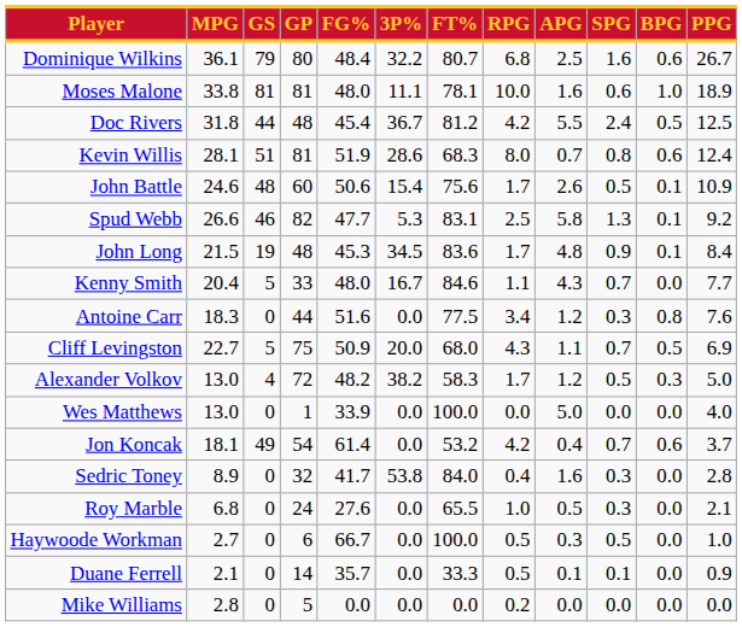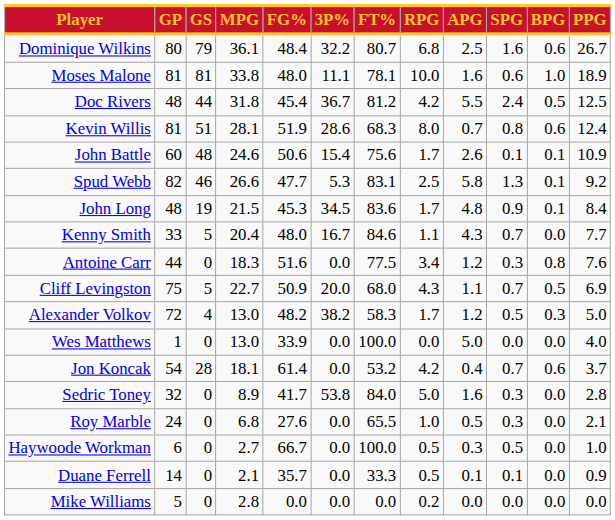 <table class="wikitable sortable" style="text-align:right;">
 <tr>
 <th style="background:#C8102E; color:#FFC72C; border-top:#FFC72C 3px solid; border-bottom:#FFC72C 3px solid;">Player</th>
+<th style="background:#C8102E; color:#FFC72C; border-top:#FFC72C 3px solid; border-bottom:#FFC72C 3px solid;">GP</th>
+<th style="background:#C8102E; color:#FFC72C; border-top:#FFC72C 3px solid; border-bottom:#FFC72C 3px solid;">GS</th>
 <th style="background:#C8102E; color:#FFC72C; border-top:#FFC72C 3px solid; border-bottom:#FFC72C 3px solid;">MPG</th>
-<th style="background:#C8102E; color:#FFC72C; border-top:#FFC72C 3px solid; border-bottom:#FFC72C 3px solid;">GS</th>
-<th style="background:#C8102E; color:#FFC72C; border-top:#FFC72C 3px solid; border-bottom:#FFC72C 3px solid;">GP</th>
 <th style="background:#C8102E; color:#FFC72C; border-top:#FFC72C 3px solid; border-bottom:#FFC72C 3px solid;">FG%</th>
 <th style="background:#C8102E; color:#FFC72C; border-top:#FFC72C 3px solid; border-bottom:#FFC72C 3px solid;">3P%</th>
 <th style="background:#C8102E; color:#FFC72C; border-top:#FFC72C 3px solid; border-bottom:#FFC72C 3px solid;">FT%</th>
 <th style="background:#C8102E; color:#FFC72C; border-top:#FFC72C 3px solid; border-bottom:#FFC72C 3px solid;">RPG</th>
 <th style="background:#C8102E; color:#FFC72C; border-top:#FFC72C 3px solid; border-bottom:#FFC72C 3px solid;">APG</th>
 <th style="background:#C8102E; color:#FFC72C; border-top:#FFC72C 3px solid; border-bottom:#FFC72C 3px solid;">SPG</th>
 <th style="background:#C8102E; color:#FFC72C; border-top:#FFC72C 3px solid; border-bottom:#FFC72C 3px solid;">BPG</th>
 <th style="background:#C8102E; color:#FFC72C; border-top:#FFC72C 3px solid; border-bottom:#FFC72C 3px solid;">PPG</th>
 </tr>
 <tr>
 <td><a href='#'>Dominique Wilkins</a></td>
+<td>80</td>
+<td>79</td>
 <td>36.1</td>
-<td>79</td>
-<td>80</td>
 <td>48.4</td>
 <td>32.2</td>
 <td>80.7</td>
 <td>6.8</td>
 <td>2.5</td>
 <td>1.6</td>
 <td>0.6</td>
 <td>26.7</td>
 </tr>
 <tr>
 <td><a href='#'>Moses Malone</a></td>
-<td>33.8</td>
 <td>81</td>
 <td>81</td>
+<td>33.8</td>
 <td>48.0</td>
 <td>11.1</td>
 <td>78.1</td>
 <td>10.0</td>
 <td>1.6</td>
 <td>0.6</td>
 <td>1.0</td>
 <td>18.9</td>
 </tr>
 <tr>
 <td><a href='#'>Doc Rivers</a></td>
+<td>48</td>
+<td>44</td>
 <td>31.8</td>
-<td>44</td>
-<td>48</td>
 <td>45.4</td>
 <td>36.7</td>
 <td>81.2</td>
 <td>4.2</td>
 <td>5.5</td>
 <td>2.4</td>
 <td>0.5</td>
 <td>12.5</td>
 </tr>
 <tr>
 <td><a href='#'>Kevin Willis</a></td>
+<td>81</td>
+<td>51</td>
 <td>28.1</td>
-<td>51</td>
-<td>81</td>
 <td>51.9</td>
 <td>28.6</td>
 <td>68.3</td>
 <td>8.0</td>
 <td>0.7</td>
 <td>0.8</td>
 <td>0.6</td>
 <td>12.4</td>
 </tr>
 <tr>
 <td><a href='#'>John Battle</a></td>
+<td>60</td>
+<td>48</td>
 <td>24.6</td>
-<td>48</td>
-<td>60</td>
 <td>50.6</td>
 <td>15.4</td>
 <td>75.6</td>
 <td>1.7</td>
 <td>2.6</td>
-<td>0.5</td>
+<td>0.1</td>
 <td>0.1</td>
 <td>10.9</td>
 </tr>
 <tr>
 <td><a href='#'>Spud Webb</a></td>
+<td>82</td>
+<td>46</td>
 <td>26.6</td>
-<td>46</td>
-<td>82</td>
 <td>47.7</td>
 <td>5.3</td>
 <td>83.1</td>
 <td>2.5</td>
 <td>5.8</td>
 <td>1.3</td>
 <td>0.1</td>
 <td>9.2</td>
 </tr>
 <tr>
 <td><a href='#'>John Long</a></td>
+<td>48</td>
+<td>19</td>
 <td>21.5</td>
-<td>19</td>
-<td>48</td>
 <td>45.3</td>
 <td>34.5</td>
 <td>83.6</td>
 <td>1.7</td>
 <td>4.8</td>
 <td>0.9</td>
 <td>0.1</td>
 <td>8.4</td>
 </tr>
 <tr>
 <td><a href='#'>Kenny Smith</a></td>
+<td>33</td>
+<td>5</td>
 <td>20.4</td>
-<td>5</td>
-<td>33</td>
 <td>48.0</td>
 <td>16.7</td>
 <td>84.6</td>
 <td>1.1</td>
 <td>4.3</td>
 <td>0.7</td>
 <td>0.0</td>
 <td>7.7</td>
 </tr>
 <tr>
 <td><a href='#'>Antoine Carr</a></td>
+<td>44</td>
+<td>0</td>
 <td>18.3</td>
-<td>0</td>
-<td>44</td>
 <td>51.6</td>
 <td>0.0</td>
 <td>77.5</td>
 <td>3.4</td>
 <td>1.2</td>
 <td>0.3</td>
 <td>0.8</td>
 <td>7.6</td>
 </tr>
 <tr>
 <td><a href='#'>Cliff Levingston</a></td>
+<td>75</td>
+<td>5</td>
 <td>22.7</td>
-<td>5</td>
-<td>75</td>
 <td>50.9</td>
 <td>20.0</td>
 <td>68.0</td>
 <td>4.3</td>
 <td>1.1</td>
 <td>0.7</td>
 <td>0.5</td>
 <td>6.9</td>
 </tr>
 <tr>
 <td><a href='#'>Alexander Volkov</a></td>
+<td>72</td>
+<td>4</td>
 <td>13.0</td>
-<td>4</td>
-<td>72</td>
 <td>48.2</td>
 <td>38.2</td>
 <td>58.3</td>
 <td>1.7</td>
 <td>1.2</td>
 <td>0.5</td>
 <td>0.3</td>
 <td>5.0</td>
 </tr>
 <tr>
 <td><a href='#'>Wes Matthews</a></td>
+<td>1</td>
+<td>0</td>
 <td>13.0</td>
-<td>0</td>
-<td>1</td>
 <td>33.9</td>
 <td>0.0</td>
 <td>100.0</td>
 <td>0.0</td>
 <td>5.0</td>
 <td>0.0</td>
 <td>0.0</td>
 <td>4.0</td>
 </tr>
 <tr>
 <td><a href='#'>Jon Koncak</a></td>
+<td>54</td>
+<td>28</td>
 <td>18.1</td>
-<td>49</td>
-<td>54</td>
 <td>61.4</td>
 <td>0.0</td>
 <td>53.2</td>
 <td>4.2</td>
 <td>0.4</td>
 <td>0.7</td>
 <td>0.6</td>
 <td>3.7</td>
 </tr>
 <tr>
 <td><a href='#'>Sedric Toney</a></td>
+<td>32</td>
+<td>0</td>
 <td>8.9</td>
-<td>0</td>
-<td>32</td>
 <td>41.7</td>
 <td>53.8</td>
 <td>84.0</td>
-<td>0.4</td>
+<td>5.0</td>
 <td>1.6</td>
 <td>0.3</td>
 <td>0.0</td>
 <td>2.8</td>
 </tr>
 <tr>
 <td><a href='#'>Roy Marble</a></td>
+<td>24</td>
+<td>0</td>
 <td>6.8</td>
-<td>0</td>
-<td>24</td>
 <td>27.6</td>
 <td>0.0</td>
 <td>65.5</td>
 <td>1.0</td>
 <td>0.5</td>
 <td>0.3</td>
 <td>0.0</td>
 <td>2.1</td>
 </tr>
 <tr>
 <td><a href='#'>Haywoode Workman</a></td>
+<td>6</td>
+<td>0</td>
 <td>2.7</td>
-<td>0</td>
-<td>6</td>
 <td>66.7</td>
 <td>0.0</td>
 <td>100.0</td>
 <td>0.5</td>
 <td>0.3</td>
 <td>0.5</td>
 <td>0.0</td>
 <td>1.0</td>
 </tr>
 <tr>
 <td><a href='#'>Duane Ferrell</a></td>
+<td>14</td>
+<td>0</td>
 <td>2.1</td>
-<td>0</td>
-<td>14</td>
 <td>35.7</td>
 <td>0.0</td>
 <td>33.3</td>
 <td>0.5</td>
 <td>0.1</td>
 <td>0.1</td>
 <td>0.0</td>
 <td>0.9</td>
 </tr>
 <tr>
 <td><a href='#'>Mike Williams</a></td>
+<td>5</td>
+<td>0</td>
 <td>2.8</td>
-<td>0</td>
-<td>5</td>
 <td>0.0</td>
 <td>0.0</td>
 <td>0.0</td>
 <td>0.2</td>
 <td>0.0</td>
 <td>0.0</td>
 <td>0.0</td>
 <td>0.0</td>
 </tr>
 </table>
